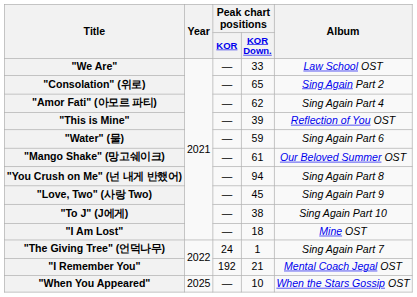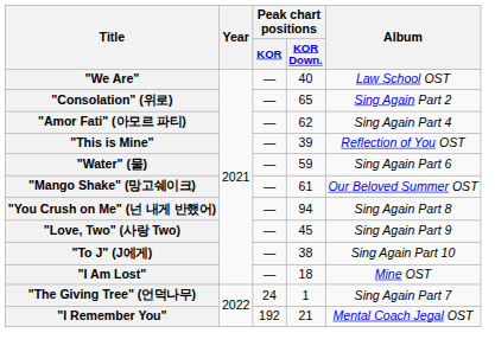 <table class="wikitable plainrowheaders" style="text-align:center;">
 <tr>
 <th rowspan="2" scope="col">Title</th>
 <th rowspan="2" scope="col">Year</th>
 <th colspan="2">Peak chart positions</th>
 <th rowspan="2" scope="col">Album</th>
 </tr>
 <tr>
 <th scope="col" style="width:2.5em;font-size:90%;"><a href='#'>KOR</a><br></th>
 <th scope="col" style="width:2.5em;font-size:90%;"><a href='#'>KOR<br>Down.</a><br></th>
 </tr>
 <tr>
 <th scope="row">"We Are"</th>
 <td rowspan="10">2021</td>
 <td>—</td>
-<td>33</td>
+<td>40</td>
 <td><em><a href='#'>Law School</a> OST</em></td>
 </tr>
 <tr>
 <th scope="row">"Consolation" (위로) </th>
 <td>—</td>
 <td>65</td>
 <td><em><a href='#'>Sing Again</a> Part 2</em></td>
 </tr>
 <tr>
 <th scope="row">"Amor Fati" (아모르 파티)</th>
 <td>—</td>
 <td>62</td>
 <td><em>Sing Again Part 4</em></td>
 </tr>
 <tr>
 <th scope="row">"This is Mine"</th>
 <td>—</td>
 <td>39</td>
 <td><em><a href='#'>Reflection of You</a> OST</em></td>
 </tr>
 <tr>
 <th scope="row">"Water" (물) </th>
 <td>—</td>
 <td>59</td>
 <td><em>Sing Again Part 6</em></td>
 </tr>
 <tr>
 <th scope="row">"Mango Shake" (망고쉐이크)</th>
 <td>—</td>
 <td>61</td>
 <td><em><a href='#'>Our Beloved Summer</a> OST</em></td>
 </tr>
 <tr>
 <th scope="row">"You Crush on Me" (넌 내게 반했어) </th>
 <td>—</td>
 <td>94</td>
 <td><em>Sing Again Part 8</em></td>
 </tr>
 <tr>
 <th scope="row">"Love, Two" (사랑 Two)</th>
 <td>—</td>
 <td>45</td>
 <td><em>Sing Again Part 9</em></td>
 </tr>
 <tr>
 <th scope="row">"To J" (J에게) </th>
 <td>—</td>
 <td>38</td>
 <td><em>Sing Again Part 10</em></td>
 </tr>
 <tr>
 <th scope="row">"I Am Lost"</th>
 <td>—</td>
 <td>18</td>
 <td><em><a href='#'>Mine</a> OST</em></td>
 </tr>
 <tr>
 <th scope="row">"The Giving Tree" (언덕나무)</th>
 <td rowspan="2">2022</td>
 <td>24</td>
 <td>1</td>
 <td><em>Sing Again Part 7</em></td>
 </tr>
 <tr>
 <th scope="row">"I Remember You"</th>
 <td>192</td>
 <td>21</td>
 <td><em><a href='#'>Mental Coach Jegal</a> OST</em></td>
 </tr>
-<tr>
-<th scope="row">"When You Appeared"</th>
-<td>2025</td>
-<td>—</td>
-<td>10</td>
-<td><em><a href='#'>When the Stars Gossip</a> OST</em></td>
-</tr>
 </table>
